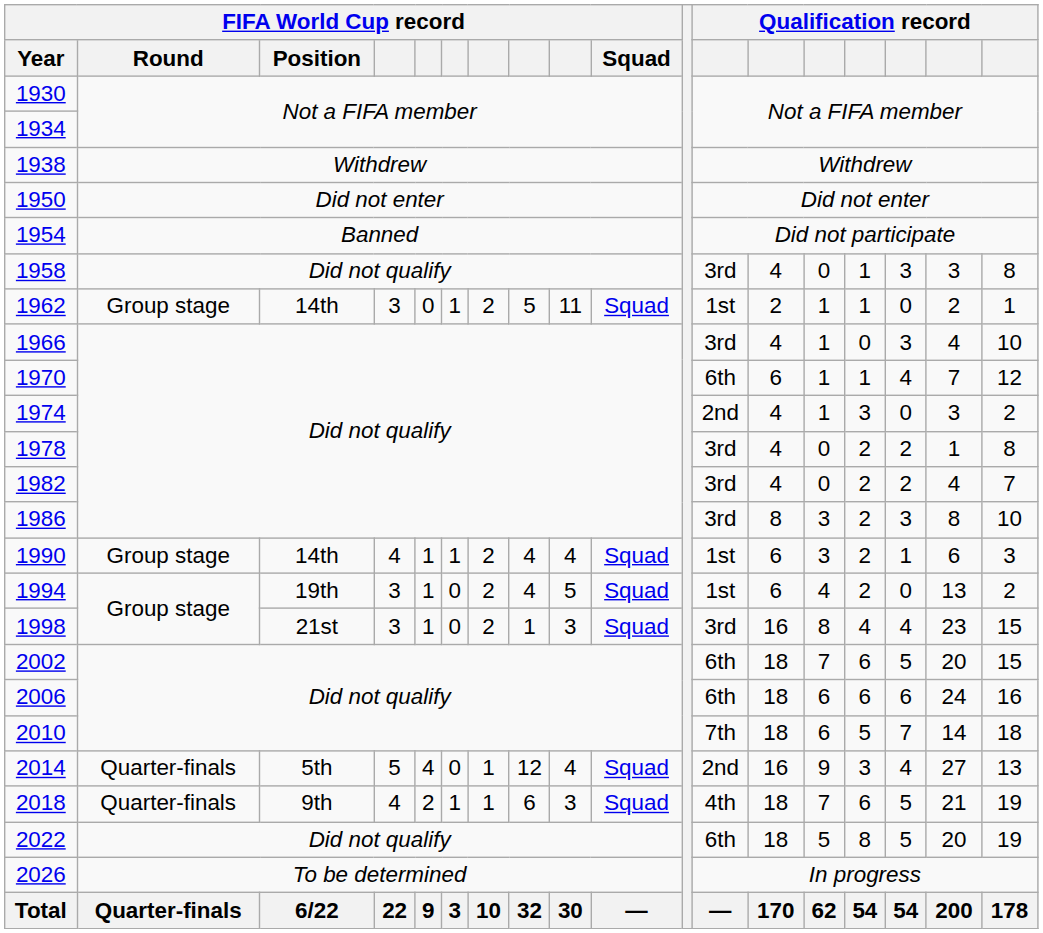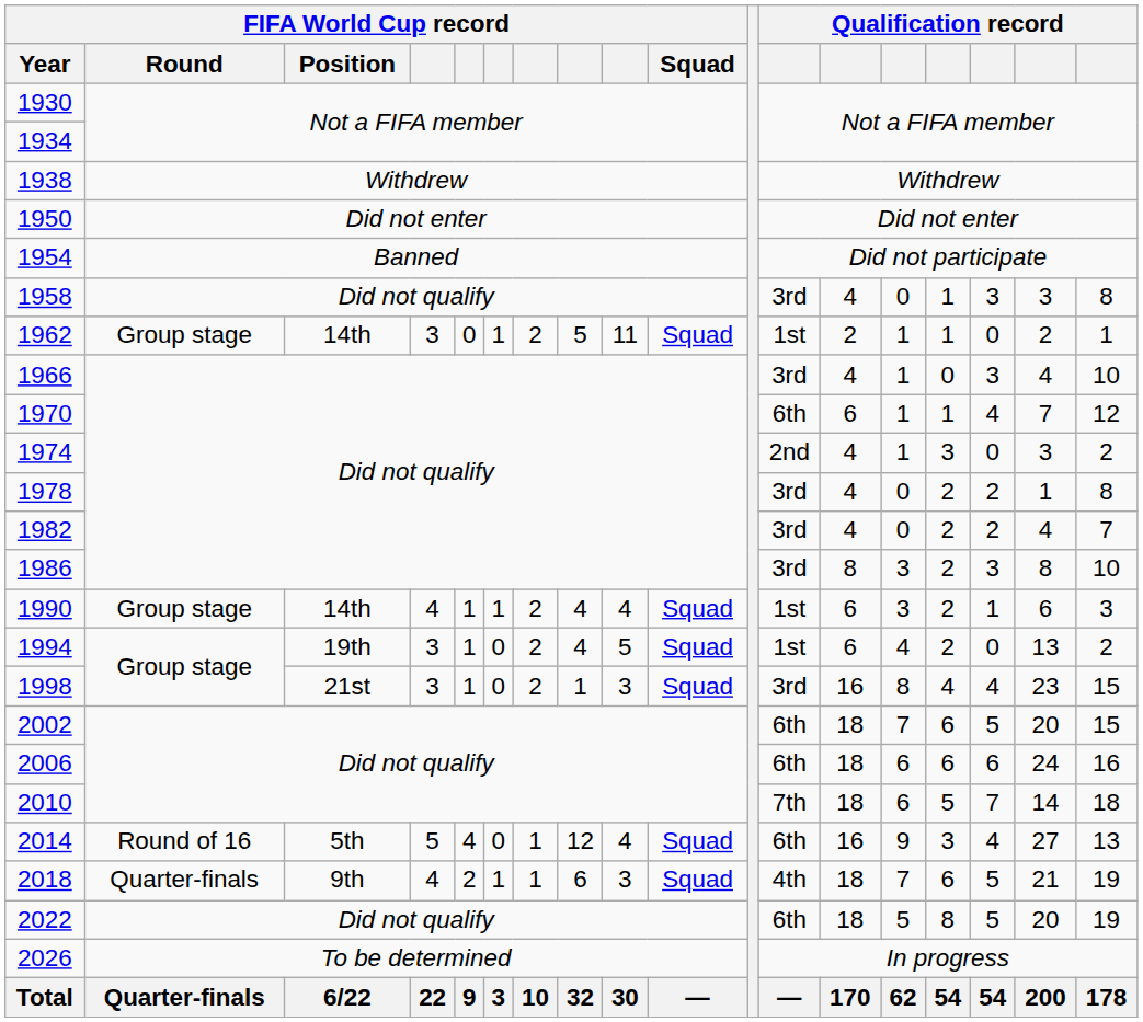 <table class="wikitable" style="text-align: center;">
 <tr>
 <th colspan=10><a href='#'>FIFA World Cup</a> record</th>
 <th width=1% rowspan=26></th>
 <th colspan=7><a href='#'>Qualification</a> record</th>
 </tr>
 <tr>
 <th>Year</th>
 <th>Round</th>
 <th>Position</th>
 <th></th>
 <th></th>
 <th></th>
 <th></th>
 <th></th>
 <th></th>
 <th>Squad</th>
 <th></th>
 <th></th>
 <th></th>
 <th></th>
 <th></th>
 <th></th>
 <th></th>
 </tr>
 <tr>
 <td> <a href='#'>1930</a></td>
 <td colspan=9 rowspan=2><em>Not a FIFA member</em></td>
 <td colspan=7 rowspan=2><em>Not a FIFA member</em></td>
 </tr>
 <tr>
 <td> <a href='#'>1934</a></td>
 </tr>
 <tr>
 <td> <a href='#'>1938</a></td>
 <td colspan=9><em>Withdrew</em></td>
 <td colspan=7><em>Withdrew</em></td>
 </tr>
 <tr>
 <td> <a href='#'>1950</a></td>
 <td colspan=9><em>Did not enter</em></td>
 <td colspan=7><em>Did not enter</em></td>
 </tr>
 <tr>
 <td> <a href='#'>1954</a></td>
 <td colspan=9><em>Banned</em></td>
 <td colspan=7><em>Did not participate</em></td>
 </tr>
 <tr>
 <td> <a href='#'>1958</a></td>
 <td colspan=9><em>Did not qualify</em></td>
 <td>3rd</td>
 <td>4</td>
 <td>0</td>
 <td>1</td>
 <td>3</td>
 <td>3</td>
 <td>8</td>
 </tr>
 <tr>
 <td> <a href='#'>1962</a></td>
 <td>Group stage</td>
 <td>14th</td>
 <td>3</td>
 <td>0</td>
 <td>1</td>
 <td>2</td>
 <td>5</td>
 <td>11</td>
 <td><a href='#'>Squad</a></td>
 <td>1st</td>
 <td>2</td>
 <td>1</td>
 <td>1</td>
 <td>0</td>
 <td>2</td>
 <td>1</td>
 </tr>
 <tr>
 <td> <a href='#'>1966</a></td>
 <td colspan=9 rowspan=6><em>Did not qualify</em></td>
 <td>3rd</td>
 <td>4</td>
 <td>1</td>
 <td>0</td>
 <td>3</td>
 <td>4</td>
 <td>10</td>
 </tr>
 <tr>
 <td> <a href='#'>1970</a></td>
 <td>6th</td>
 <td>6</td>
 <td>1</td>
 <td>1</td>
 <td>4</td>
 <td>7</td>
 <td>12</td>
 </tr>
 <tr>
 <td> <a href='#'>1974</a></td>
 <td>2nd</td>
 <td>4</td>
 <td>1</td>
 <td>3</td>
 <td>0</td>
 <td>3</td>
 <td>2</td>
 </tr>
 <tr>
 <td> <a href='#'>1978</a></td>
 <td>3rd</td>
 <td>4</td>
 <td>0</td>
 <td>2</td>
 <td>2</td>
 <td>1</td>
 <td>8</td>
 </tr>
 <tr>
 <td> <a href='#'>1982</a></td>
 <td>3rd</td>
 <td>4</td>
 <td>0</td>
 <td>2</td>
 <td>2</td>
 <td>4</td>
 <td>7</td>
 </tr>
 <tr>
 <td> <a href='#'>1986</a></td>
 <td>3rd</td>
 <td>8</td>
 <td>3</td>
 <td>2</td>
 <td>3</td>
 <td>8</td>
 <td>10</td>
 </tr>
 <tr>
 <td> <a href='#'>1990</a></td>
 <td>Group stage</td>
 <td>14th</td>
 <td>4</td>
 <td>1</td>
 <td>1</td>
 <td>2</td>
 <td>4</td>
 <td>4</td>
 <td><a href='#'>Squad</a></td>
 <td>1st</td>
 <td>6</td>
 <td>3</td>
 <td>2</td>
 <td>1</td>
 <td>6</td>
 <td>3</td>
 </tr>
 <tr>
 <td> <a href='#'>1994</a></td>
 <td rowspan=2>Group stage</td>
 <td>19th</td>
 <td>3</td>
 <td>1</td>
 <td>0</td>
 <td>2</td>
 <td>4</td>
 <td>5</td>
 <td><a href='#'>Squad</a></td>
 <td>1st</td>
 <td>6</td>
 <td>4</td>
 <td>2</td>
 <td>0</td>
 <td>13</td>
 <td>2</td>
 </tr>
 <tr>
 <td> <a href='#'>1998</a></td>
 <td>21st</td>
 <td>3</td>
 <td>1</td>
 <td>0</td>
 <td>2</td>
 <td>1</td>
 <td>3</td>
 <td><a href='#'>Squad</a></td>
 <td>3rd</td>
 <td>16</td>
 <td>8</td>
 <td>4</td>
 <td>4</td>
 <td>23</td>
 <td>15</td>
 </tr>
 <tr>
 <td>  <a href='#'>2002</a></td>
 <td colspan=9 rowspan=3><em>Did not qualify</em></td>
 <td>6th</td>
 <td>18</td>
 <td>7</td>
 <td>6</td>
 <td>5</td>
 <td>20</td>
 <td>15</td>
 </tr>
 <tr>
 <td> <a href='#'>2006</a></td>
 <td>6th</td>
 <td>18</td>
 <td>6</td>
 <td>6</td>
 <td>6</td>
 <td>24</td>
 <td>16</td>
 </tr>
 <tr>
 <td> <a href='#'>2010</a></td>
 <td>7th</td>
 <td>18</td>
 <td>6</td>
 <td>5</td>
 <td>7</td>
 <td>14</td>
 <td>18</td>
 </tr>
 <tr>
 <td> <a href='#'>2014</a></td>
-<td>Quarter-finals</td>
+<td>Round of 16</td>
 <td>5th</td>
 <td>5</td>
 <td>4</td>
 <td>0</td>
 <td>1</td>
 <td>12</td>
 <td>4</td>
 <td><a href='#'>Squad</a></td>
-<td>2nd</td>
+<td>6th</td>
 <td>16</td>
 <td>9</td>
 <td>3</td>
 <td>4</td>
 <td>27</td>
 <td>13</td>
 </tr>
 <tr>
 <td> <a href='#'>2018</a></td>
 <td>Quarter-finals</td>
 <td>9th</td>
 <td>4</td>
 <td>2</td>
 <td>1</td>
 <td>1</td>
 <td>6</td>
 <td>3</td>
 <td><a href='#'>Squad</a></td>
 <td>4th</td>
 <td>18</td>
 <td>7</td>
 <td>6</td>
 <td>5</td>
 <td>21</td>
 <td>19</td>
 </tr>
 <tr>
 <td> <a href='#'>2022</a></td>
 <td colspan=9><em>Did not qualify</em></td>
 <td>6th</td>
 <td>18</td>
 <td>5</td>
 <td>8</td>
 <td>5</td>
 <td>20</td>
 <td>19</td>
 </tr>
 <tr>
 <td>   <a href='#'>2026</a></td>
 <td colspan=9><em>To be determined</em></td>
 <td colspan=7><em>In progress</em></td>
 </tr>
 <tr>
 <th>Total</th>
 <th>Quarter-finals</th>
 <th>6/22</th>
 <th>22</th>
 <th>9</th>
 <th>3</th>
 <th>10</th>
 <th>32</th>
 <th>30</th>
 <th>—</th>
 <th>—</th>
 <th>170</th>
 <th>62</th>
 <th>54</th>
 <th>54</th>
 <th>200</th>
 <th>178</th>
 </tr>
 </table>
